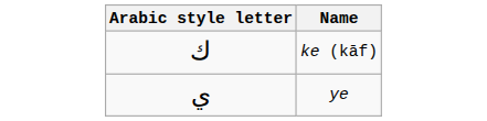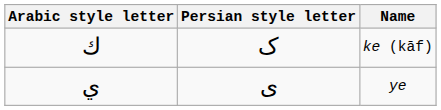 <table class="wikitable" style="margin:auto; text-align:center;">
 <tr>
 <th>Arabic style letter</th>
+<th>Persian style letter</th>
 <th>Name</th>
 </tr>
 <tr>
 <td style="font-size: 160%">ك</td>
+<td style="font-size: 160%">ک</td>
 <td><em>ke</em> (kāf)</td>
 </tr>
 <tr>
 <td style="font-size: 160%">ي</td>
+<td style="font-size: 160%">ی</td>
 <td><em>ye</em></td>
 </tr>
 </table>
